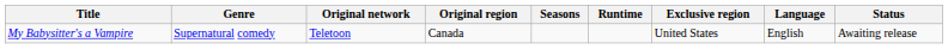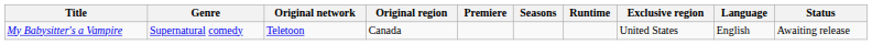 <table class="wikitable sortable" style="width:100%;">
 <tr>
 <th>Title</th>
 <th>Genre</th>
 <th>Original network</th>
 <th>Original region</th>
+<th>Premiere</th>
 <th>Seasons</th>
 <th>Runtime</th>
 <th>Exclusive region</th>
 <th>Language</th>
 <th>Status</th>
 </tr>
 <tr>
 <td><em><a href='#'>My Babysitter's a Vampire</a></em></td>
 <td><a href='#'>Supernatural</a> <a href='#'>comedy</a></td>
 <td><a href='#'>Teletoon</a></td>
 <td>Canada</td>
 <td></td>
 <td></td>
+<td></td>
 <td>United States</td>
 <td>English</td>
 <td>Awaiting release</td>
 </tr>
 </table>
